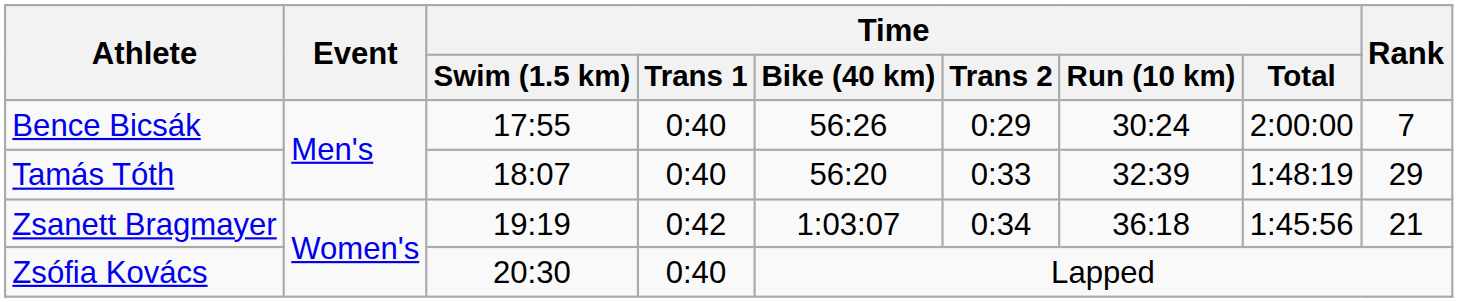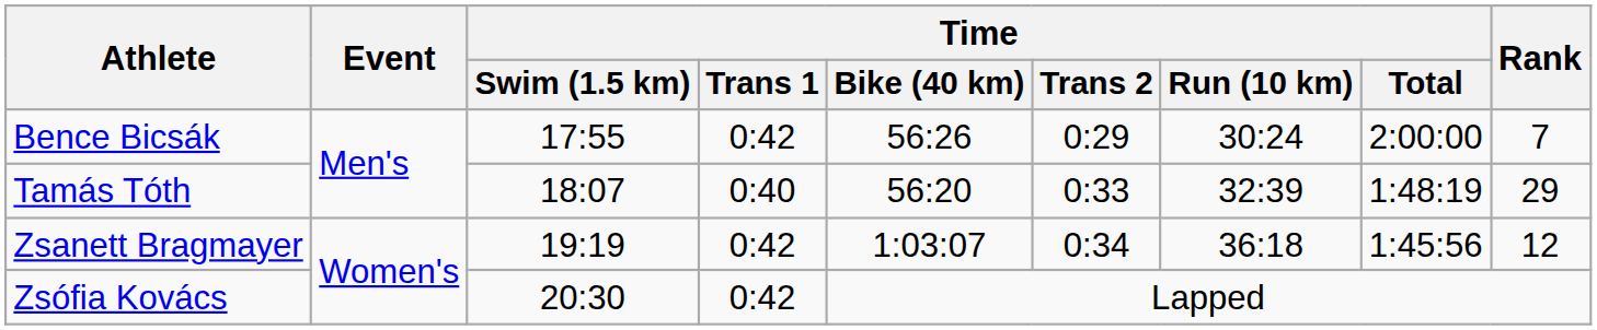 <table class=wikitable style=font-size:90%;text-align:center>
 <tr>
 <th rowspan=2>Athlete</th>
 <th rowspan=2>Event</th>
 <th colspan=6>Time</th>
 <th rowspan=2>Rank</th>
 </tr>
 <tr style="font-size:95%">
 <th>Swim (1.5 km)</th>
 <th>Trans 1</th>
 <th>Bike (40 km)</th>
 <th>Trans 2</th>
 <th>Run (10 km)</th>
 <th>Total</th>
 </tr>
 <tr>
 <td align=left><a href='#'>Bence Bicsák</a></td>
 <td align=left rowspan=2><a href='#'>Men's</a></td>
 <td>17:55</td>
-<td>0:40</td>
+<td>0:42</td>
 <td>56:26</td>
 <td>0:29</td>
 <td>30:24</td>
 <td>2:00:00</td>
 <td>7</td>
 </tr>
 <tr>
 <td align=left><a href='#'>Tamás Tóth</a></td>
 <td>18:07</td>
 <td>0:40</td>
 <td>56:20</td>
 <td>0:33</td>
 <td>32:39</td>
 <td>1:48:19</td>
 <td>29</td>
 </tr>
 <tr>
 <td align=left><a href='#'>Zsanett Bragmayer</a></td>
 <td align=left rowspan=2><a href='#'>Women's</a></td>
 <td>19:19</td>
 <td>0:42</td>
 <td>1:03:07</td>
 <td>0:34</td>
 <td>36:18</td>
 <td>1:45:56</td>
-<td>21</td>
+<td>12</td>
 </tr>
 <tr>
 <td align=left><a href='#'>Zsófia Kovács</a></td>
 <td>20:30</td>
-<td>0:40</td>
+<td>0:42</td>
 <td colspan="5">Lapped</td>
 </tr>
 </table>
